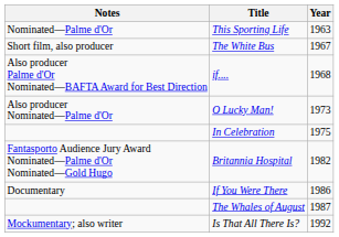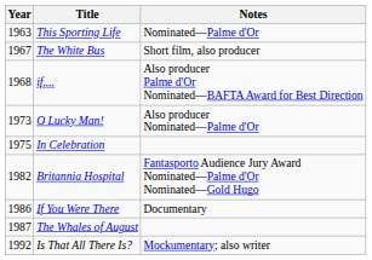 <table class="wikitable">
 <tr>
+<th>Year</th>
+<th>Title</th>
 <th>Notes</th>
-<th>Title</th>
-<th>Year</th>
 </tr>
 <tr>
+<td>1963</td>
+<td><em><a href='#'>This Sporting Life</a></em></td>
 <td>Nominated—<a href='#'>Palme d'Or</a></td>
-<td><em><a href='#'>This Sporting Life</a></em></td>
-<td>1963</td>
 </tr>
 <tr>
+<td>1967</td>
+<td><em><a href='#'>The White Bus</a></em></td>
 <td>Short film, also producer</td>
-<td><em><a href='#'>The White Bus</a></em></td>
-<td>1967</td>
 </tr>
 <tr>
+<td>1968</td>
+<td><em><a href='#'>if....</a></em></td>
 <td>Also producer<br><a href='#'>Palme d'Or</a><br>Nominated—<a href='#'>BAFTA Award for Best Direction</a></td>
-<td><em><a href='#'>if....</a></em></td>
-<td>1968</td>
 </tr>
 <tr>
+<td>1973</td>
+<td><em><a href='#'>O Lucky Man!</a></em></td>
 <td>Also producer<br>Nominated—<a href='#'>Palme d'Or</a></td>
-<td><em><a href='#'>O Lucky Man!</a></em></td>
-<td>1973</td>
 </tr>
 <tr>
+<td>1975</td>
+<td><em><a href='#'>In Celebration</a></em></td>
 <td></td>
-<td><em><a href='#'>In Celebration</a></em></td>
-<td>1975</td>
 </tr>
 <tr>
+<td>1982</td>
+<td><em><a href='#'>Britannia Hospital</a></em></td>
 <td><a href='#'>Fantasporto</a> Audience Jury Award<br>Nominated—<a href='#'>Palme d'Or</a><br>Nominated—<a href='#'>Gold Hugo</a></td>
-<td><em><a href='#'>Britannia Hospital</a></em></td>
-<td>1982</td>
 </tr>
 <tr>
+<td>1986</td>
+<td><em><a href='#'>If You Were There</a></em></td>
 <td>Documentary</td>
-<td><em><a href='#'>If You Were There</a></em></td>
-<td>1986</td>
 </tr>
 <tr>
+<td>1987</td>
+<td><em><a href='#'>The Whales of August</a></em></td>
 <td></td>
-<td><em><a href='#'>The Whales of August</a></em></td>
-<td>1987</td>
 </tr>
 <tr>
+<td>1992</td>
+<td><em>Is That All There Is?</em></td>
 <td><a href='#'>Mockumentary</a>; also writer</td>
-<td><em>Is That All There Is?</em></td>
-<td>1992</td>
 </tr>
 </table>
